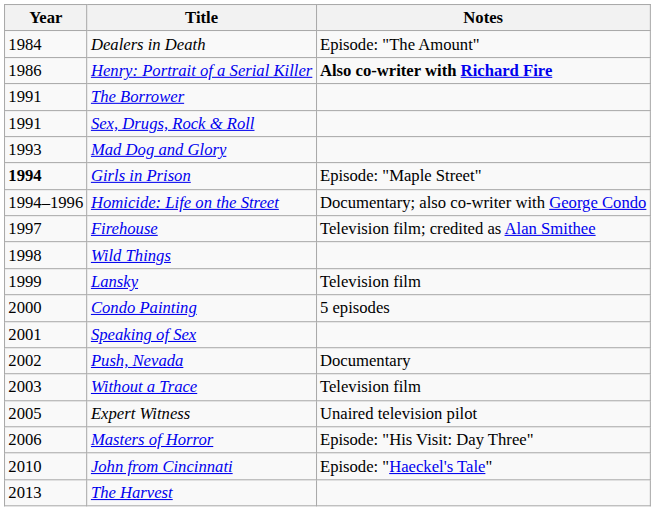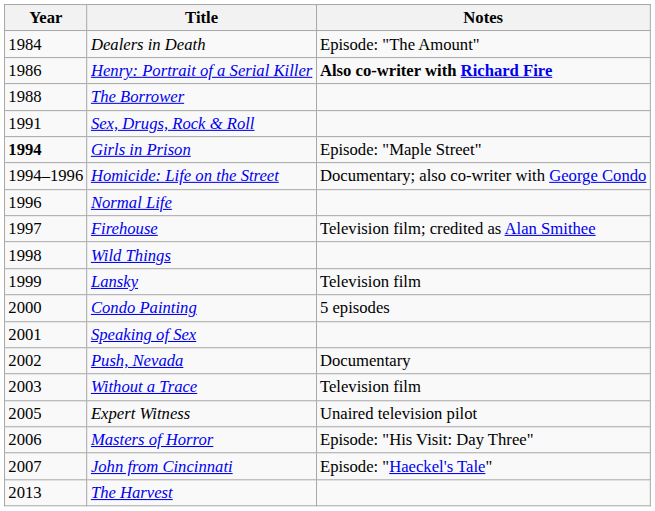 <table class="wikitable">
 <tr>
 <th>Year</th>
 <th>Title</th>
 <th>Notes</th>
 </tr>
 <tr>
 <td>1984</td>
 <td><em>Dealers in Death</em></td>
 <td>Episode: "The Amount"</td>
 </tr>
 <tr>
 <td>1986</td>
 <td><em><a href='#'>Henry: Portrait of a Serial Killer</a></em></td>
 <td><strong>Also co-writer with <a href='#'>Richard Fire</a></strong></td>
 </tr>
 <tr>
-<td>1991</td>
+<td>1988</td>
 <td><em><a href='#'>The Borrower</a></em></td>
 <td></td>
 </tr>
 <tr>
 <td>1991</td>
 <td><em><a href='#'>Sex, Drugs, Rock & Roll</a></em></td>
-<td></td>
-</tr>
-<tr>
-<td>1993</td>
-<td><em><a href='#'>Mad Dog and Glory</a></em></td>
 <td></td>
 </tr>
 <tr>
 <td><strong>1994</strong></td>
 <td><em><a href='#'>Girls in Prison</a></em></td>
 <td>Episode: "Maple Street"</td>
 </tr>
 <tr>
 <td>1994–1996</td>
 <td><em><a href='#'>Homicide: Life on the Street</a></em></td>
 <td>Documentary; also co-writer with <a href='#'>George Condo</a></td>
+</tr>
+<tr>
+<td>1996</td>
+<td><em><a href='#'>Normal Life</a></em></td>
+<td></td>
 </tr>
 <tr>
 <td>1997</td>
 <td><em><a href='#'>Firehouse</a></em></td>
 <td>Television film; credited as <a href='#'>Alan Smithee</a></td>
 </tr>
 <tr>
 <td>1998</td>
 <td><em><a href='#'>Wild Things</a></em></td>
 <td></td>
 </tr>
 <tr>
 <td>1999</td>
 <td><em><a href='#'>Lansky</a></em></td>
 <td>Television film</td>
 </tr>
 <tr>
 <td>2000</td>
 <td><em><a href='#'>Condo Painting</a></em></td>
 <td>5 episodes</td>
 </tr>
 <tr>
 <td>2001</td>
 <td><em><a href='#'>Speaking of Sex</a></em></td>
 <td></td>
 </tr>
 <tr>
 <td>2002</td>
 <td><em><a href='#'>Push, Nevada</a></em></td>
 <td>Documentary</td>
 </tr>
 <tr>
 <td>2003</td>
 <td><em><a href='#'>Without a Trace</a></em></td>
 <td>Television film</td>
 </tr>
 <tr>
 <td>2005</td>
 <td><em>Expert Witness</em></td>
 <td>Unaired television pilot</td>
 </tr>
 <tr>
 <td>2006</td>
 <td><em><a href='#'>Masters of Horror</a></em></td>
 <td>Episode: "His Visit: Day Three"</td>
 </tr>
 <tr>
-<td>2010</td>
+<td>2007</td>
 <td><em><a href='#'>John from Cincinnati</a></em></td>
 <td>Episode: "<a href='#'>Haeckel's Tale</a>"</td>
 </tr>
 <tr>
 <td>2013</td>
 <td><em><a href='#'>The Harvest</a></em></td>
 <td></td>
 </tr>
 </table>
